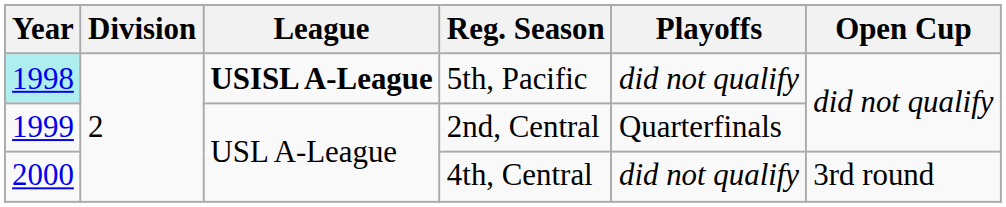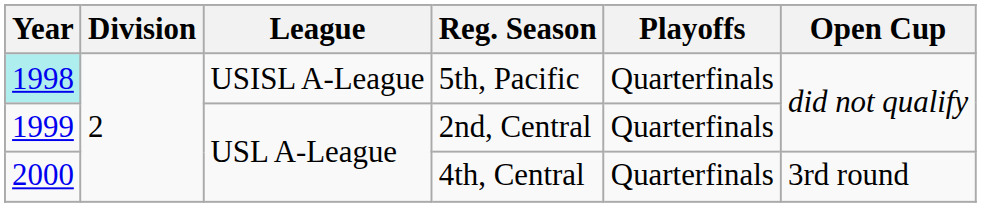 <table class="wikitable">
 <tr>
 <th>Year</th>
 <th>Division</th>
 <th>League</th>
 <th>Reg. Season</th>
 <th>Playoffs</th>
 <th>Open Cup</th>
 </tr>
 <tr>
 <td style="background: paleturquoise;"><a href='#'>1998</a></td>
 <td rowspan=3>2</td>
-<td><strong>USISL A-League</strong></td>
+<td>USISL A-League</td>
 <td>5th, Pacific</td>
-<td><em>did not qualify</em></td>
+<td>Quarterfinals</td>
 <td rowspan=2><em>did not qualify</em></td>
 </tr>
 <tr>
 <td><a href='#'>1999</a></td>
 <td rowspan=2>USL A-League</td>
 <td>2nd, Central</td>
 <td>Quarterfinals</td>
 </tr>
 <tr>
 <td><a href='#'>2000</a></td>
 <td>4th, Central</td>
-<td><em>did not qualify</em></td>
+<td>Quarterfinals</td>
 <td>3rd round</td>
 </tr>
 </table>
